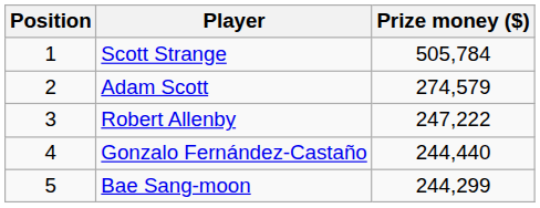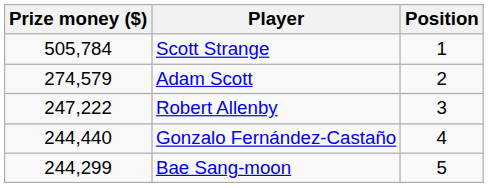 <table class="wikitable">
 <tr>
+<th>Prize money ($)</th>
+<th>Player</th>
 <th>Position</th>
-<th>Player</th>
-<th>Prize money ($)</th>
 </tr>
 <tr>
+<td align=center>505,784</td>
+<td> <a href='#'>Scott Strange</a></td>
 <td align=center>1</td>
-<td> <a href='#'>Scott Strange</a></td>
-<td align=center>505,784</td>
 </tr>
 <tr>
+<td align=center>274,579</td>
+<td> <a href='#'>Adam Scott</a></td>
 <td align=center>2</td>
-<td> <a href='#'>Adam Scott</a></td>
-<td align=center>274,579</td>
 </tr>
 <tr>
+<td align=center>247,222</td>
+<td> <a href='#'>Robert Allenby</a></td>
 <td align=center>3</td>
-<td> <a href='#'>Robert Allenby</a></td>
-<td align=center>247,222</td>
 </tr>
 <tr>
+<td align=center>244,440</td>
+<td> <a href='#'>Gonzalo Fernández-Castaño</a></td>
 <td align=center>4</td>
-<td> <a href='#'>Gonzalo Fernández-Castaño</a></td>
-<td align=center>244,440</td>
 </tr>
 <tr>
+<td align=center>244,299</td>
+<td> <a href='#'>Bae Sang-moon</a></td>
 <td align=center>5</td>
-<td> <a href='#'>Bae Sang-moon</a></td>
-<td align=center>244,299</td>
 </tr>
 </table>
